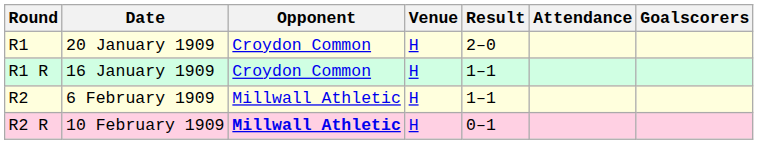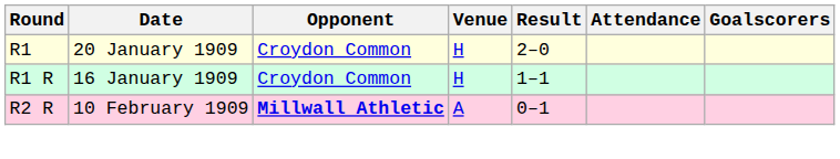 <table class="wikitable">
 <tr>
 <th>Round</th>
 <th>Date</th>
 <th>Opponent</th>
 <th>Venue</th>
 <th>Result</th>
 <th>Attendance</th>
 <th>Goalscorers</th>
 </tr>
 <tr style="background:#ffffdd;">
 <td>R1</td>
 <td>20 January 1909</td>
 <td><a href='#'>Croydon Common</a></td>
 <td><a href='#'>H</a></td>
 <td>2–0</td>
 <td></td>
 <td></td>
 </tr>
 <tr style="background:#d0ffe3;">
 <td>R1 R</td>
 <td>16 January 1909</td>
 <td><a href='#'>Croydon Common</a></td>
 <td><a href='#'>H</a></td>
 <td>1–1</td>
 <td></td>
 <td></td>
 </tr>
-<tr style="background:#ffffdd;">
-<td>R2</td>
-<td>6 February 1909</td>
-<td><a href='#'>Millwall Athletic</a></td>
-<td><a href='#'>H</a></td>
-<td>1–1</td>
-<td></td>
-<td></td>
-</tr>
 <tr style="background:#ffd0e3;">
 <td>R2 R</td>
 <td>10 February 1909</td>
 <td><strong><a href='#'>Millwall Athletic</a></strong></td>
-<td><a href='#'>H</a></td>
+<td><a href='#'>A</a></td>
 <td>0–1</td>
 <td></td>
 <td></td>
 </tr>
 </table>
